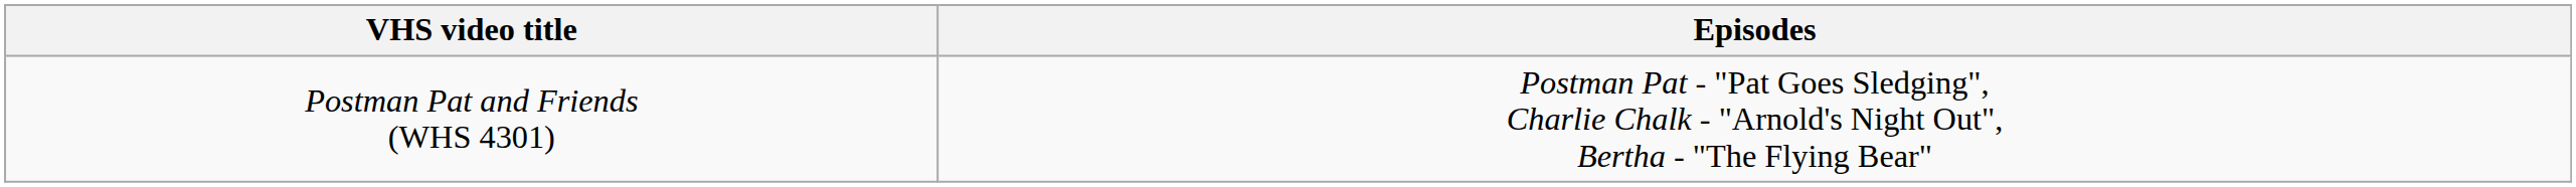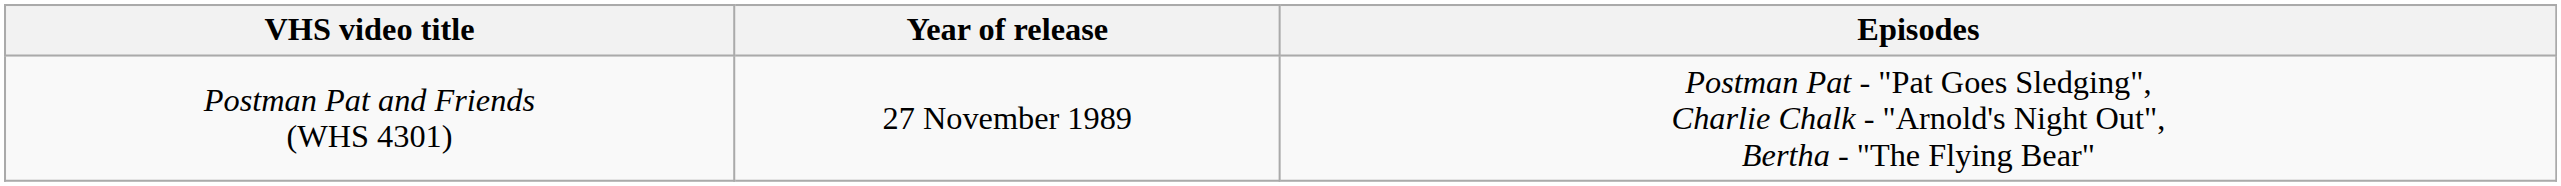 <table class="wikitable" style="text-align:center; width:100%;">
 <tr>
 <th style="width:12%;">VHS video title</th>
+<th style="width:9%;">Year of release</th>
 <th style="width:21%;">Episodes</th>
 </tr>
 <tr>
 <td align="center"><em>Postman Pat and Friends</em><br>(WHS 4301)</td>
+<td align="center">27 November 1989</td>
 <td align="center"><em>Postman Pat</em> - "Pat Goes Sledging",<br><em>Charlie Chalk</em> - "Arnold's Night Out",<br><em>Bertha</em> - "The Flying Bear"</td>
 </tr>
 </table>
